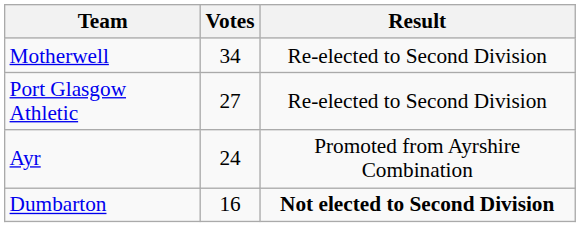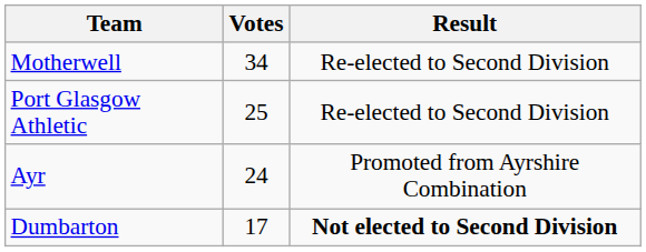 <table class="wikitable" style="text-align: center;">
 <tr>
 <th width=140>Team</th>
 <th width=30>Votes</th>
 <th width=230>Result</th>
 </tr>
 <tr>
 <td align=left><a href='#'>Motherwell</a></td>
 <td>34</td>
 <td>Re-elected to Second Division</td>
 </tr>
 <tr>
 <td align=left><a href='#'>Port Glasgow Athletic</a></td>
-<td>27</td>
+<td>25</td>
 <td>Re-elected to Second Division</td>
 </tr>
 <tr>
 <td align=left><a href='#'>Ayr</a></td>
 <td>24</td>
 <td>Promoted from Ayrshire Combination</td>
 </tr>
 <tr>
 <td align=left><a href='#'>Dumbarton</a></td>
-<td>16</td>
+<td>17</td>
 <td><strong>Not elected to Second Division</strong></td>
 </tr>
 </table>
